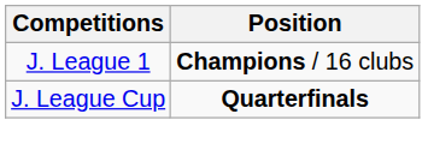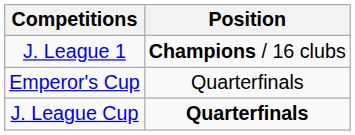 <table class="wikitable" style="text-align:center;">
 <tr>
 <th>Competitions</th>
 <th>Position</th>
 </tr>
 <tr>
 <td><a href='#'>J. League 1</a></td>
 <td><strong>Champions</strong> / 16 clubs</td>
 </tr>
 <tr>
+<td><a href='#'>Emperor's Cup</a></td>
+<td>Quarterfinals</td>
+</tr>
+<tr>
 <td><a href='#'>J. League Cup</a></td>
 <td><strong>Quarterfinals</strong></td>
 </tr>
 </table>
